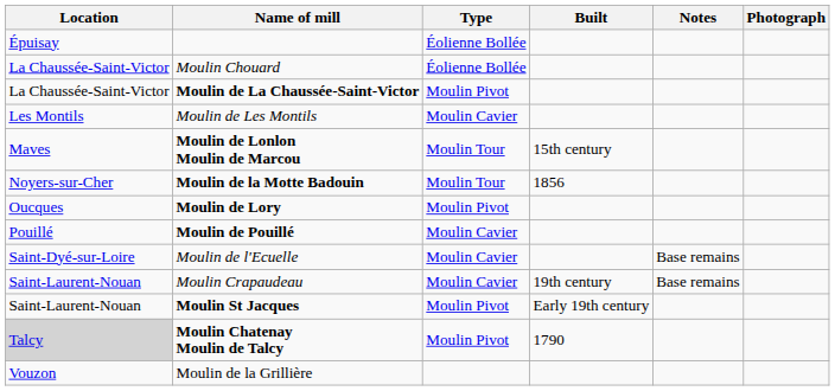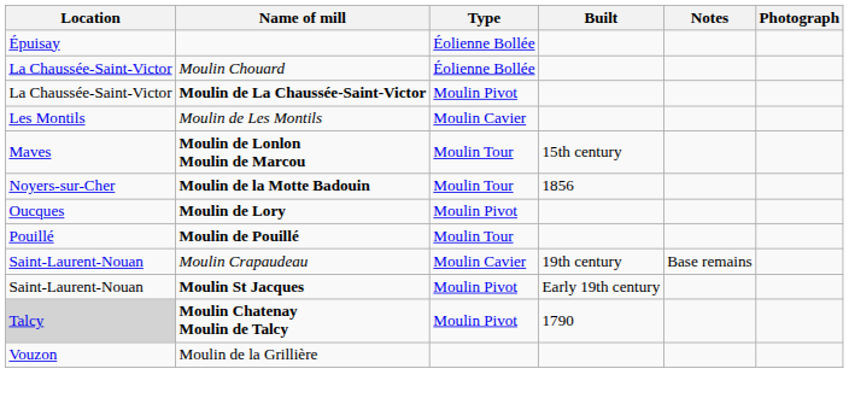 <table class="wikitable">
 <tr>
 <th>Location</th>
 <th>Name of mill</th>
 <th>Type</th>
 <th>Built</th>
 <th>Notes</th>
 <th>Photograph</th>
 </tr>
 <tr>
 <td><a href='#'>Épuisay</a></td>
 <td></td>
 <td><a href='#'>Éolienne Bollée</a></td>
 <td></td>
 <td></td>
 <td></td>
 </tr>
 <tr>
 <td><a href='#'>La Chaussée-Saint-Victor</a></td>
 <td><em>Moulin Chouard</em></td>
 <td><a href='#'>Éolienne Bollée</a></td>
 <td></td>
 <td> </td>
 <td></td>
 </tr>
 <tr>
 <td>La Chaussée-Saint-Victor</td>
 <td><strong>Moulin de La Chaussée-Saint-Victor</strong></td>
 <td><a href='#'>Moulin Pivot</a></td>
 <td></td>
 <td> </td>
 <td></td>
 </tr>
 <tr>
 <td><a href='#'>Les Montils</a></td>
 <td><em>Moulin de Les Montils</em></td>
 <td><a href='#'>Moulin Cavier</a></td>
 <td></td>
 <td> </td>
 <td></td>
 </tr>
 <tr>
 <td><a href='#'>Maves</a></td>
 <td><strong>Moulin de Lonlon<br>Moulin de Marcou</strong></td>
 <td><a href='#'>Moulin Tour</a></td>
 <td>15th century</td>
 <td> </td>
 <td></td>
 </tr>
 <tr>
 <td><a href='#'>Noyers-sur-Cher</a></td>
 <td><strong>Moulin de la Motte Badouin</strong></td>
 <td><a href='#'>Moulin Tour</a></td>
 <td>1856</td>
 <td> </td>
 <td></td>
 </tr>
 <tr>
 <td><a href='#'>Oucques</a></td>
 <td><strong>Moulin de Lory</strong></td>
 <td><a href='#'>Moulin Pivot</a></td>
 <td></td>
 <td> </td>
 <td></td>
 </tr>
 <tr>
 <td><a href='#'>Pouillé</a></td>
 <td><strong>Moulin de Pouillé</strong></td>
-<td><a href='#'>Moulin Cavier</a></td>
+<td><a href='#'>Moulin Tour</a></td>
 <td></td>
 <td> </td>
-<td></td>
-</tr>
-<tr>
-<td><a href='#'>Saint-Dyé-sur-Loire</a></td>
-<td><em>Moulin de l'Ecuelle</em></td>
-<td><a href='#'>Moulin Cavier</a></td>
-<td></td>
-<td>Base remains<br> </td>
 <td></td>
 </tr>
 <tr>
 <td><a href='#'>Saint-Laurent-Nouan</a></td>
 <td><em>Moulin Crapaudeau</em></td>
 <td><a href='#'>Moulin Cavier</a></td>
 <td>19th century</td>
 <td>Base remains<br> </td>
 <td></td>
 </tr>
 <tr>
 <td>Saint-Laurent-Nouan</td>
 <td><strong>Moulin St Jacques</strong></td>
 <td><a href='#'>Moulin Pivot</a></td>
 <td>Early 19th century</td>
 <td> </td>
 <td></td>
 </tr>
 <tr>
 <td style="background: lightgrey;"><a href='#'>Talcy</a></td>
 <td><strong>Moulin Chatenay<br>Moulin de Talcy</strong></td>
 <td><a href='#'>Moulin Pivot</a></td>
 <td>1790</td>
 <td> </td>
 <td></td>
 </tr>
 <tr>
 <td><a href='#'>Vouzon</a></td>
 <td>Moulin de la Grillière</td>
 <td></td>
 <td></td>
 <td></td>
 <td></td>
 </tr>
 </table>
